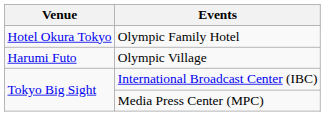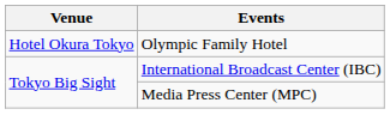 <table class="wikitable">
 <tr>
 <th scope="col">Venue</th>
 <th scope="col">Events</th>
 </tr>
 <tr>
 <td><a href='#'>Hotel Okura Tokyo</a></td>
 <td>Olympic Family Hotel</td>
 </tr>
 <tr>
-<td><a href='#'>Harumi Futo</a></td>
-<td>Olympic Village</td>
-</tr>
-<tr>
 <td rowspan="2"><a href='#'>Tokyo Big Sight</a></td>
 <td><a href='#'>International Broadcast Center</a> (IBC)</td>
 </tr>
 <tr>
 <td>Media Press Center (MPC)</td>
 </tr>
 </table>
